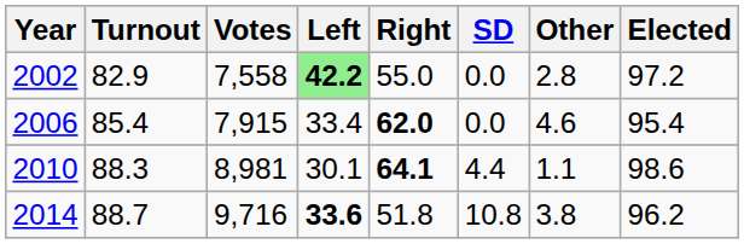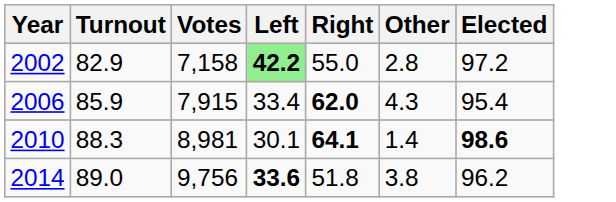 <table class="wikitable sortable" style="font-size: 95%;">
 <tr>
 <th>Year</th>
 <th>Turnout</th>
 <th>Votes</th>
 <th>Left</th>
 <th>Right</th>
-<th><a href='#'>SD</a></th>
 <th>Other</th>
 <th>Elected</th>
 </tr>
 <tr>
 <td><a href='#'>2002</a></td>
 <td>82.9</td>
-<td>7,558</td>
+<td>7,158</td>
 <td style="background: lightgreen;"><strong>42.2</strong></td>
 <td>55.0</td>
-<td>0.0</td>
 <td>2.8</td>
 <td>97.2</td>
 </tr>
 <tr>
 <td><a href='#'>2006</a></td>
-<td>85.4</td>
+<td>85.9</td>
 <td>7,915</td>
 <td>33.4</td>
 <td><strong>62.0</strong></td>
-<td>0.0</td>
-<td>4.6</td>
+<td>4.3</td>
 <td>95.4</td>
 </tr>
 <tr>
 <td><a href='#'>2010</a></td>
 <td>88.3</td>
 <td>8,981</td>
 <td>30.1</td>
 <td><strong>64.1</strong></td>
-<td>4.4</td>
-<td>1.1</td>
-<td>98.6</td>
+<td>1.4</td>
+<td><strong>98.6</strong></td>
 </tr>
 <tr>
 <td><a href='#'>2014</a></td>
-<td>88.7</td>
-<td>9,716</td>
+<td>89.0</td>
+<td>9,756</td>
 <td><strong>33.6</strong></td>
 <td>51.8</td>
-<td>10.8</td>
 <td>3.8</td>
 <td>96.2</td>
 </tr>
 </table>
